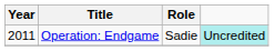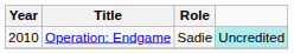 <table class="wikitable sortable">
 <tr>
 <th scope="col">Year</th>
 <th scope="col">Title</th>
 <th scope="col">Role</th>
 </tr>
 <tr>
-<td>2011</td>
+<td>2010</td>
 <td><a href='#'>Operation: Endgame</a></td>
 <td>Sadie</td>
 <td style="background: paleturquoise;">Uncredited</td>
 </tr>
 <tr>
 </tr>
 </table>
